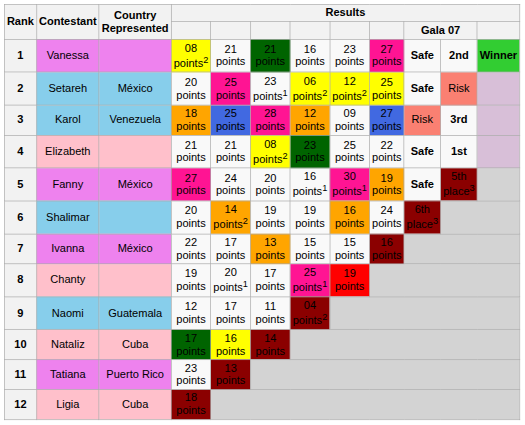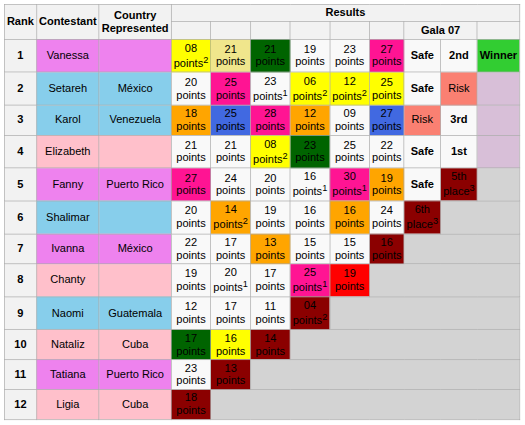 <table class="wikitable" style="text-align: center; width: 320px">
 <tr>
 <th rowspan="2">Rank</th>
 <th rowspan="2">Contestant</th>
 <th rowspan="2" width="90">Country Represented</th>
 <th class="unsortable" colspan=10>Results</th>
 </tr>
 <tr>
 <th class="unsortable"></th>
 <th class="unsortable"></th>
 <th class="unsortable"></th>
 <th class="unsortable"></th>
 <th class="unsortable"></th>
 <th class="unsortable"></th>
 <th colspan="2">Gala 07</th>
 <th class="unsortable"></th>
 </tr>
 <tr>
 <th>1</th>
 <td bgcolor="violet">Vanessa</td>
 <td bgcolor="violet"></td>
 <td bgcolor="yellow">08 points<sup>2</sup></td>
-<td>21 points</td>
+<td style="background: khaki;">21 points</td>
 <td bgcolor="darkgreen">21 points</td>
-<td>16 points</td>
+<td>19 points</td>
 <td>23 points</td>
 <td bgcolor="deeppink">27 points</td>
 <td><strong>Safe</strong></td>
 <td><strong>2nd</strong></td>
 <td bgcolor="Limegreen"><strong>Winner</strong></td>
 </tr>
 <tr>
 <th>2</th>
 <td bgcolor="skyblue">Setareh</td>
 <td bgcolor="skyblue"> México</td>
 <td>20 points</td>
 <td bgcolor="deeppink">25 points</td>
 <td>23 points<sup>1</sup></td>
 <td bgcolor="yellow">06 points<sup>2</sup></td>
 <td bgcolor="yellow">12 points<sup>2</sup></td>
 <td bgcolor="yellow">25 points</td>
 <td><strong>Safe</strong></td>
 <td bgcolor="salmon">Risk</td>
 <td bgcolor="thistle"><strong></strong></td>
 </tr>
 <tr>
 <th>3</th>
 <td bgcolor="skyblue">Karol</td>
 <td bgcolor="skyblue"> Venezuela</td>
 <td bgcolor="orange">18 points</td>
 <td bgcolor="royalblue">25 points</td>
 <td bgcolor="deeppink">28 points</td>
 <td bgcolor="orange">12 points</td>
 <td>09 points</td>
 <td bgcolor="royalblue">27 points</td>
 <td bgcolor="salmon">Risk</td>
 <td><strong>3rd</strong></td>
 <td bgcolor="thistle"><strong></strong></td>
 </tr>
 <tr>
 <th>4</th>
 <td bgcolor="pink">Elizabeth</td>
 <td bgcolor="pink"></td>
 <td>21 points</td>
 <td>21 points</td>
 <td bgcolor="yellow">08 points<sup>2</sup></td>
 <td bgcolor="darkgreen">23 points</td>
 <td>25 points</td>
 <td>22 points</td>
 <td><strong>Safe</strong></td>
 <td><strong>1st</strong></td>
 <td bgcolor="thistle"><strong></strong></td>
 </tr>
 <tr>
 <th>5</th>
 <td bgcolor="violet">Fanny</td>
-<td bgcolor="violet"> México</td>
+<td bgcolor="violet"> Puerto Rico</td>
 <td bgcolor="deeppink">27 points</td>
 <td>24 points</td>
 <td>20 points</td>
 <td>16 points<sup>1</sup></td>
 <td bgcolor="deeppink">30 points<sup>1</sup></td>
 <td bgcolor="orange">19 points</td>
 <td><strong>Safe</strong></td>
 <td bgcolor="darkred">5th place<sup>3</sup></td>
 <td bgcolor="lightgrey" colspan=8></td>
 </tr>
 <tr>
 <th>6</th>
 <td bgcolor="skyblue">Shalimar</td>
 <td bgcolor="skyblue"></td>
 <td>20 points</td>
 <td bgcolor="orange">14 points<sup>2</sup></td>
 <td>19 points</td>
-<td>19 points</td>
+<td>16 points</td>
 <td bgcolor="orange">16 points</td>
 <td>24 points</td>
 <td bgcolor="darkred">6th place<sup>3</sup></td>
 <td bgcolor="lightgrey" colspan=8></td>
 </tr>
 <tr>
 <th>7</th>
 <td bgcolor="Violet">Ivanna</td>
 <td bgcolor="Violet"> México</td>
 <td>22 points</td>
 <td>17 points</td>
 <td bgcolor="orange">13 points</td>
 <td>15 points</td>
 <td>15 points</td>
 <td bgcolor="darkred">16 points</td>
 <td bgcolor="lightgrey" colspan=8></td>
 </tr>
 <tr>
 <th>8</th>
 <td bgcolor="pink">Chanty</td>
 <td bgcolor="pink"></td>
 <td>19 points</td>
 <td>20 points<sup>1</sup></td>
 <td>17 points</td>
 <td bgcolor="deeppink">25 points<sup>1</sup></td>
 <td bgcolor="red">19 points</td>
 <td bgcolor="lightgrey" colspan=8></td>
 </tr>
 <tr>
 <th>9</th>
 <td bgcolor="skyblue">Naomi</td>
 <td bgcolor="skyblue"> Guatemala</td>
 <td>12 points</td>
 <td>17 points</td>
 <td>11 points</td>
 <td bgcolor="darkred">04 points<sup>2</sup></td>
 <td bgcolor="lightgrey" colspan=8></td>
 </tr>
 <tr>
 <th>10</th>
 <td bgcolor="pink">Nataliz</td>
 <td bgcolor="pink"> Cuba</td>
 <td bgcolor="darkgreen">17 points</td>
 <td bgcolor="yellow">16 points</td>
 <td bgcolor="darkred">14 points</td>
 <td bgcolor="lightgrey" colspan=8></td>
 </tr>
 <tr>
 <th>11</th>
 <td bgcolor="violet">Tatiana</td>
 <td bgcolor="violet"> Puerto Rico</td>
 <td>23 points</td>
 <td bgcolor="darkred">13 points</td>
 <td bgcolor="lightgrey" colspan=8></td>
 </tr>
 <tr>
 <th>12</th>
 <td bgcolor="pink">Ligia</td>
 <td bgcolor="pink"> Cuba</td>
 <td bgcolor="darkred">18 points</td>
 <td bgcolor="lightgrey" colspan=8></td>
 </tr>
 </table>
